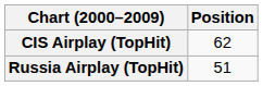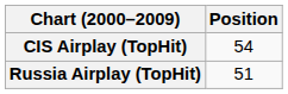 <table class="wikitable plainrowheaders" style="text-align:center">
 <tr>
 <th scope="col">Chart (2000–2009)</th>
 <th scope="col">Position</th>
 </tr>
 <tr>
 <th scope="row">CIS Airplay (TopHit)</th>
-<td>62</td>
+<td>54</td>
 </tr>
 <tr>
 <th scope="row">Russia Airplay (TopHit)</th>
 <td>51</td>
 </tr>
 </table>
